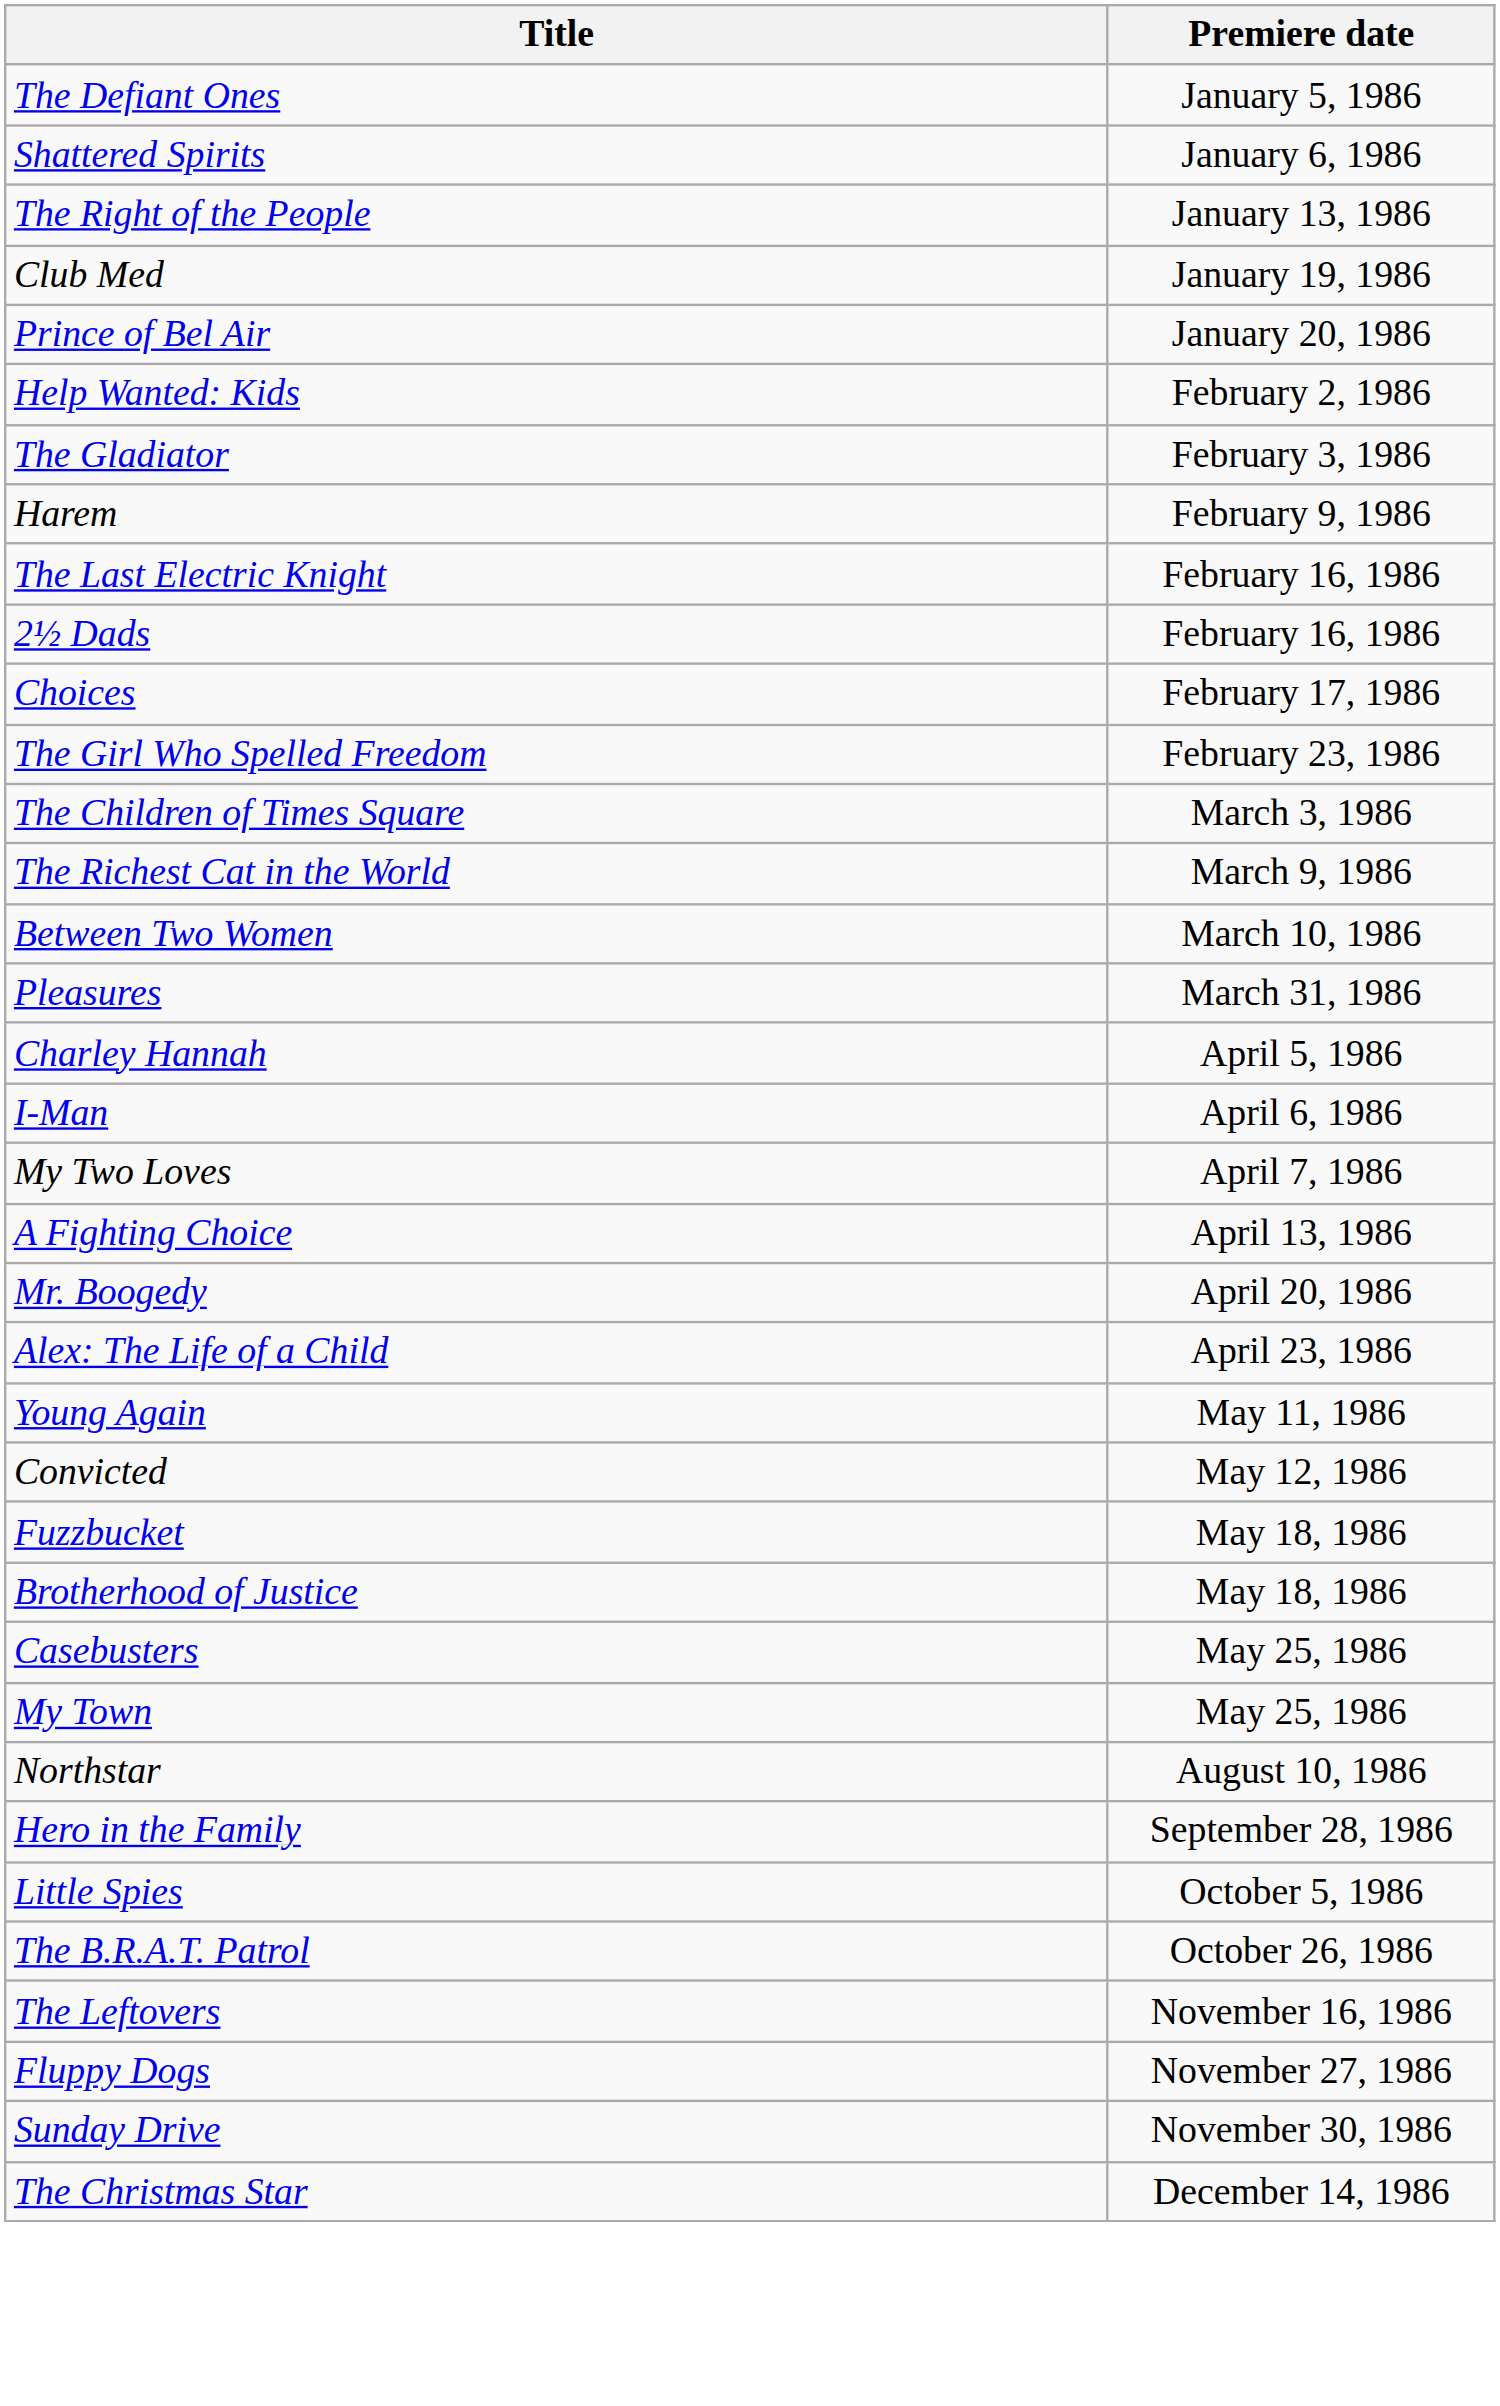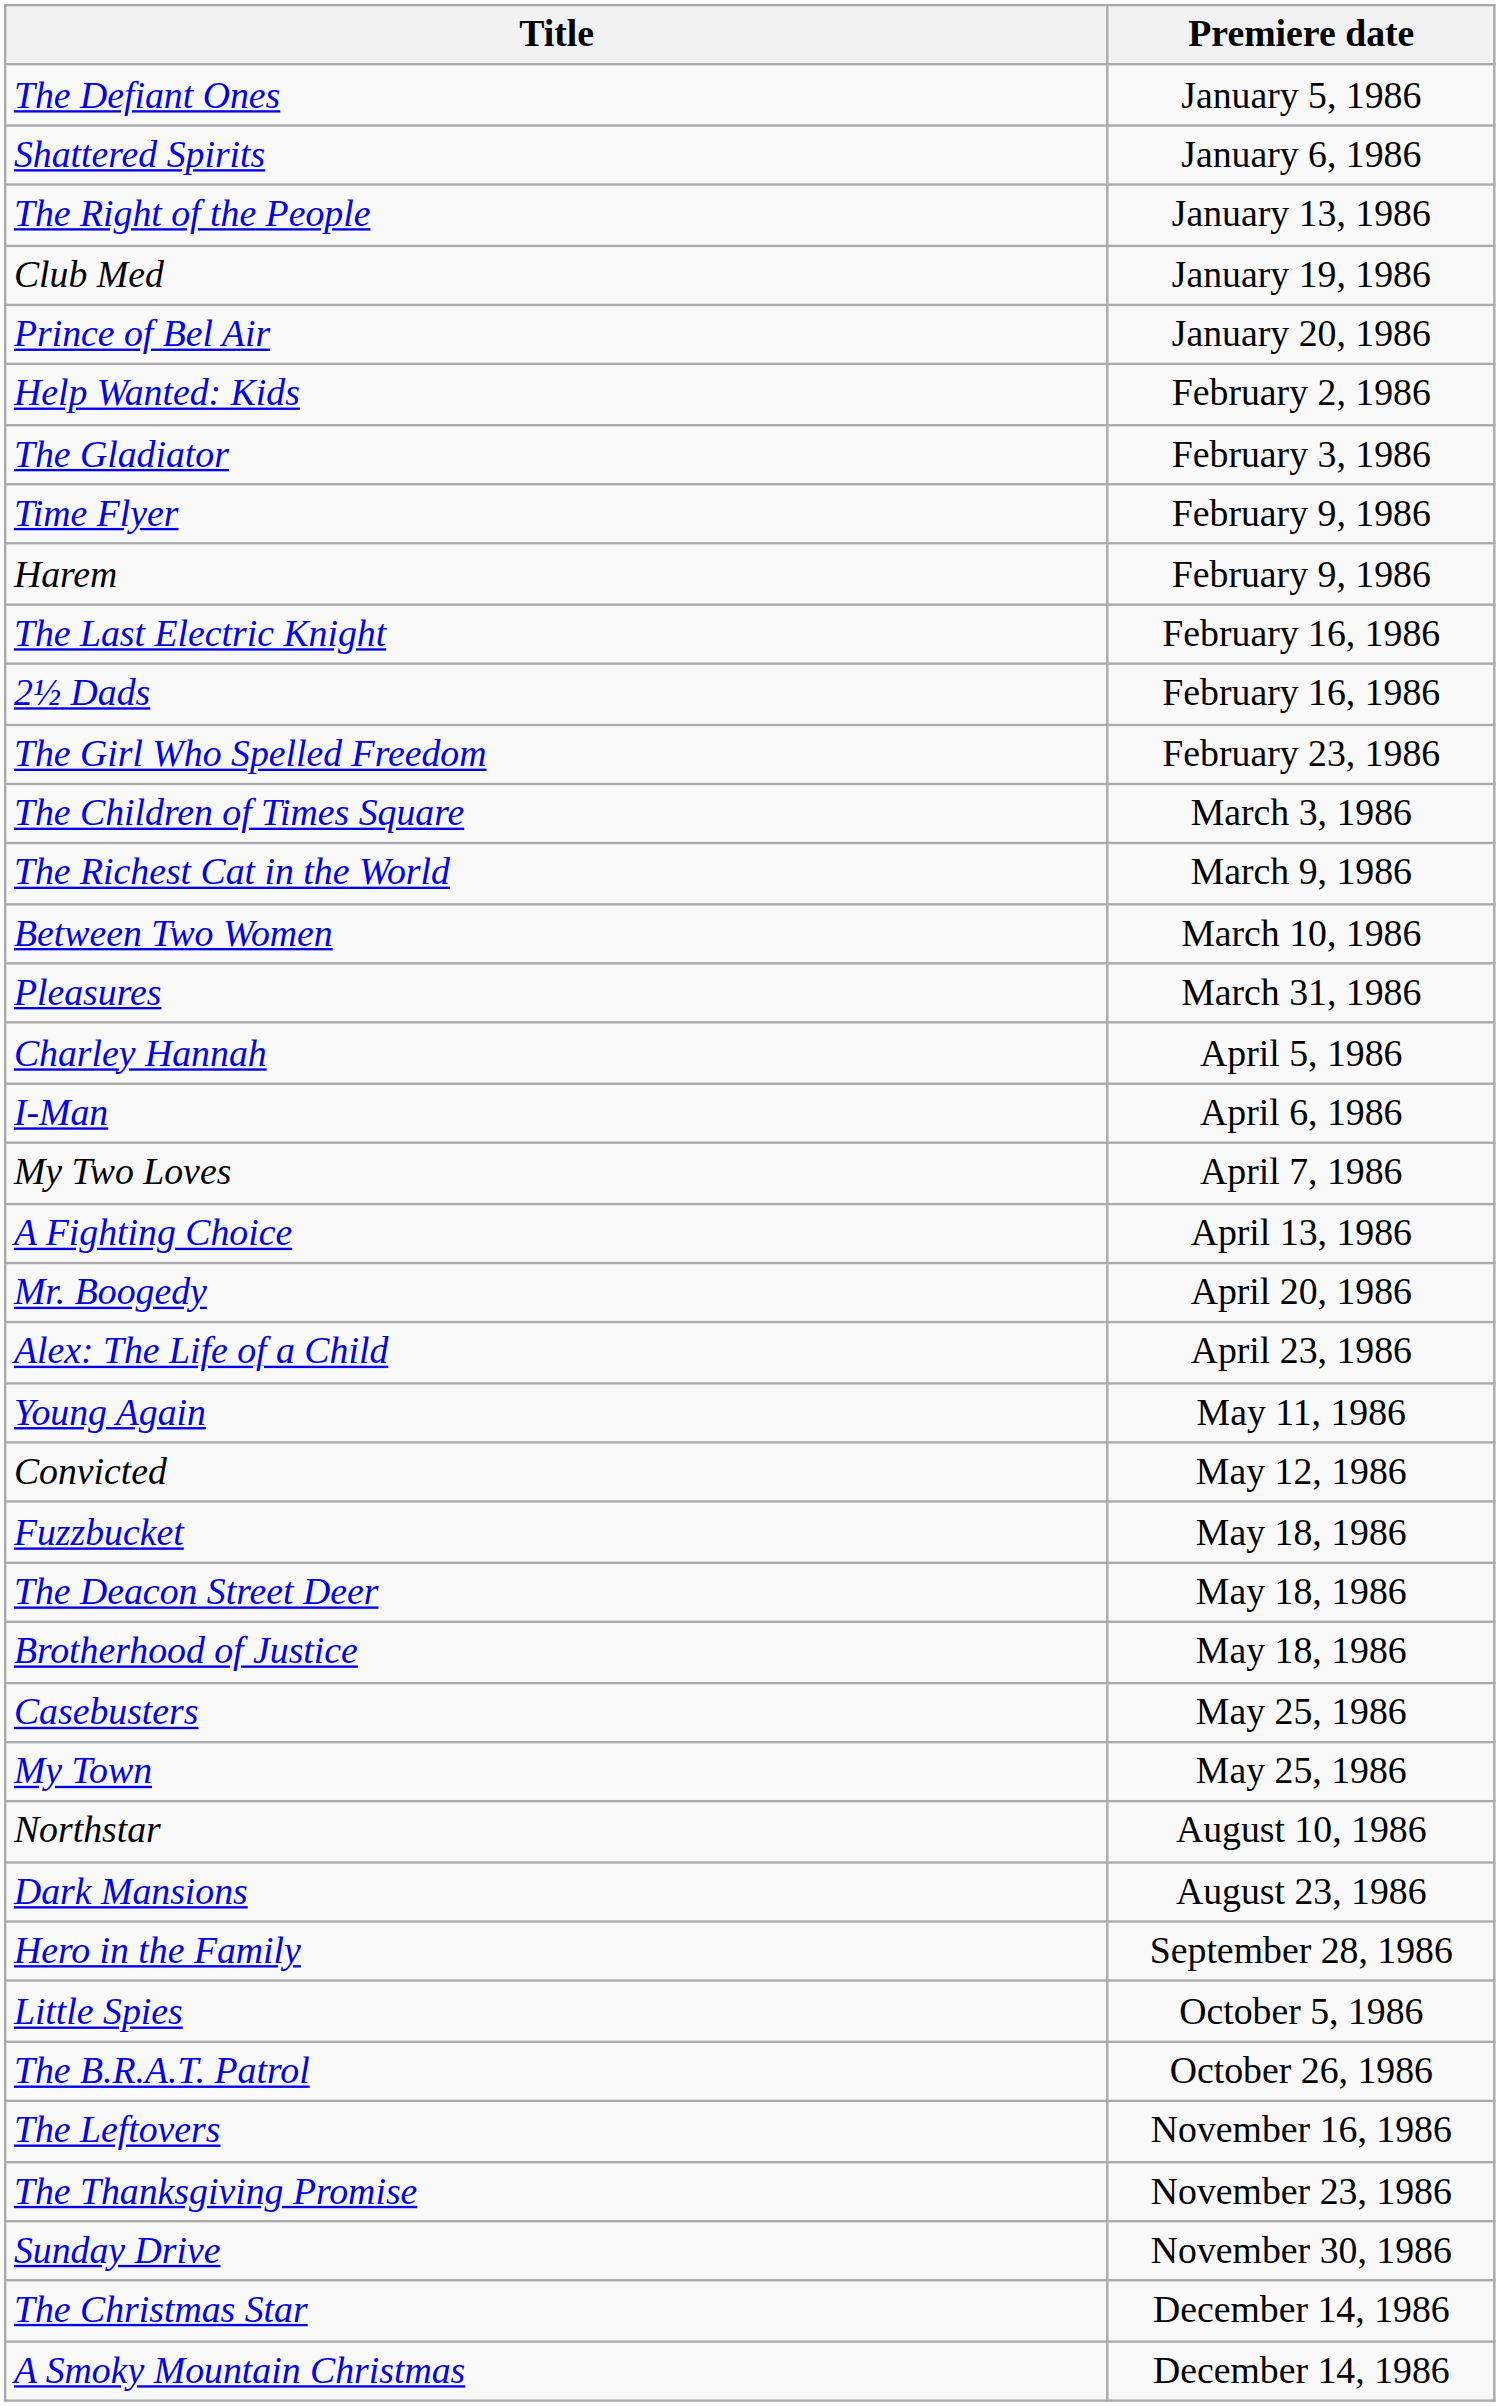 <table class="wikitable plainrowheaders sortable" style="width:50%;text-align:center;">
 <tr>
 <th scope="col" style="width:40%;">Title</th>
 <th scope="col" style="width:14%;">Premiere date</th>
 </tr>
 <tr>
 <td scope="row" style="text-align:left;"><em><a href='#'>The Defiant Ones</a></em></td>
 <td>January 5, 1986</td>
 </tr>
 <tr>
 <td scope="row" style="text-align:left;"><em><a href='#'>Shattered Spirits</a></em></td>
 <td>January 6, 1986</td>
 </tr>
 <tr>
 <td scope="row" style="text-align:left;"><em><a href='#'>The Right of the People</a></em></td>
 <td>January 13, 1986</td>
 </tr>
 <tr>
 <td scope="row" style="text-align:left;"><em>Club Med</em></td>
 <td>January 19, 1986</td>
 </tr>
 <tr>
 <td scope="row" style="text-align:left;"><em><a href='#'>Prince of Bel Air</a></em></td>
 <td>January 20, 1986</td>
 </tr>
 <tr>
 <td scope="row" style="text-align:left;"><em><a href='#'>Help Wanted: Kids</a></em></td>
 <td>February 2, 1986</td>
 </tr>
 <tr>
 <td scope="row" style="text-align:left;"><em><a href='#'>The Gladiator</a></em></td>
 <td>February 3, 1986</td>
 </tr>
 <tr>
+<td scope="row" style="text-align:left;"><em><a href='#'>Time Flyer</a></em></td>
+<td>February 9, 1986</td>
+</tr>
+<tr>
 <td scope="row" style="text-align:left;"><em>Harem</em></td>
 <td>February 9, 1986</td>
 </tr>
 <tr>
 <td scope="row" style="text-align:left;"><em><a href='#'>The Last Electric Knight</a></em></td>
 <td>February 16, 1986</td>
 </tr>
 <tr>
 <td scope="row" style="text-align:left;"><em><a href='#'>2½ Dads</a></em></td>
 <td>February 16, 1986</td>
-</tr>
-<tr>
-<td scope="row" style="text-align:left;"><em><a href='#'>Choices</a></em></td>
-<td>February 17, 1986</td>
 </tr>
 <tr>
 <td scope="row" style="text-align:left;"><em><a href='#'>The Girl Who Spelled Freedom</a></em></td>
 <td>February 23, 1986</td>
 </tr>
 <tr>
 <td scope="row" style="text-align:left;"><em><a href='#'>The Children of Times Square</a></em></td>
 <td>March 3, 1986</td>
 </tr>
 <tr>
 <td scope="row" style="text-align:left;"><em><a href='#'>The Richest Cat in the World</a></em></td>
 <td>March 9, 1986</td>
 </tr>
 <tr>
 <td scope="row" style="text-align:left;"><em><a href='#'>Between Two Women</a></em></td>
 <td>March 10, 1986</td>
 </tr>
 <tr>
 <td scope="row" style="text-align:left;"><em><a href='#'>Pleasures</a></em></td>
 <td>March 31, 1986</td>
 </tr>
 <tr>
 <td scope="row" style="text-align:left;"><em><a href='#'>Charley Hannah</a></em></td>
 <td>April 5, 1986</td>
 </tr>
 <tr>
 <td scope="row" style="text-align:left;"><em><a href='#'>I-Man</a></em></td>
 <td>April 6, 1986</td>
 </tr>
 <tr>
 <td scope="row" style="text-align:left;"><em>My Two Loves</em></td>
 <td>April 7, 1986</td>
 </tr>
 <tr>
 <td scope="row" style="text-align:left;"><em><a href='#'>A Fighting Choice</a></em></td>
 <td>April 13, 1986</td>
 </tr>
 <tr>
 <td scope="row" style="text-align:left;"><em><a href='#'>Mr. Boogedy</a></em></td>
 <td>April 20, 1986</td>
 </tr>
 <tr>
 <td scope="row" style="text-align:left;"><em><a href='#'>Alex: The Life of a Child</a></em></td>
 <td>April 23, 1986</td>
 </tr>
 <tr>
 <td scope="row" style="text-align:left;"><em><a href='#'>Young Again</a></em></td>
 <td>May 11, 1986</td>
 </tr>
 <tr>
 <td scope="row" style="text-align:left;"><em>Convicted</em></td>
 <td>May 12, 1986</td>
 </tr>
 <tr>
 <td scope="row" style="text-align:left;"><em><a href='#'>Fuzzbucket</a></em></td>
 <td>May 18, 1986</td>
 </tr>
 <tr>
+<td scope="row" style="text-align:left;"><em><a href='#'>The Deacon Street Deer</a></em></td>
+<td>May 18, 1986</td>
+</tr>
+<tr>
 <td scope="row" style="text-align:left;"><em><a href='#'>Brotherhood of Justice</a></em></td>
 <td>May 18, 1986</td>
 </tr>
 <tr>
 <td scope="row" style="text-align:left;"><em><a href='#'>Casebusters</a></em></td>
 <td>May 25, 1986</td>
 </tr>
 <tr>
 <td scope="row" style="text-align:left;"><em><a href='#'>My Town</a></em></td>
 <td>May 25, 1986</td>
 </tr>
 <tr>
 <td scope="row" style="text-align:left;"><em>Northstar</em></td>
 <td>August 10, 1986</td>
+</tr>
+<tr>
+<td scope="row" style="text-align:left;"><em><a href='#'>Dark Mansions</a></em></td>
+<td>August 23, 1986</td>
 </tr>
 <tr>
 <td scope="row" style="text-align:left;"><em><a href='#'>Hero in the Family</a></em></td>
 <td>September 28, 1986</td>
 </tr>
 <tr>
 <td scope="row" style="text-align:left;"><em><a href='#'>Little Spies</a></em></td>
 <td>October 5, 1986</td>
 </tr>
 <tr>
 <td scope="row" style="text-align:left;"><em><a href='#'>The B.R.A.T. Patrol</a></em></td>
 <td>October 26, 1986</td>
 </tr>
 <tr>
 <td scope="row" style="text-align:left;"><em><a href='#'>The Leftovers</a></em></td>
 <td>November 16, 1986</td>
 </tr>
 <tr>
-<td scope="row" style="text-align:left;"><em><a href='#'>Fluppy Dogs</a></em></td>
-<td>November 27, 1986</td>
+<td scope="row" style="text-align:left;"><em><a href='#'>The Thanksgiving Promise</a></em></td>
+<td>November 23, 1986</td>
 </tr>
 <tr>
 <td scope="row" style="text-align:left;"><em><a href='#'>Sunday Drive</a></em></td>
 <td>November 30, 1986</td>
 </tr>
 <tr>
 <td scope="row" style="text-align:left;"><em><a href='#'>The Christmas Star</a></em></td>
 <td>December 14, 1986</td>
 </tr>
+<tr>
+<td scope="row" style="text-align:left;"><em><a href='#'>A Smoky Mountain Christmas</a></em></td>
+<td>December 14, 1986</td>
+</tr>
 </table>
